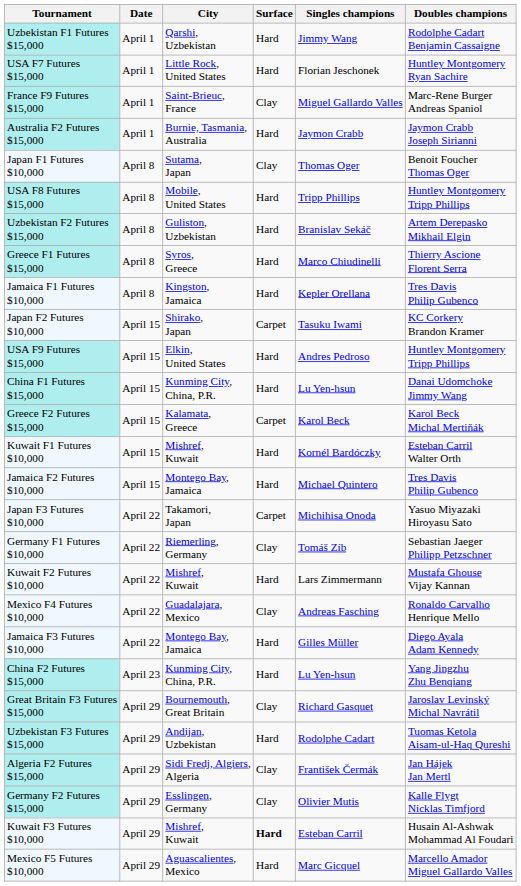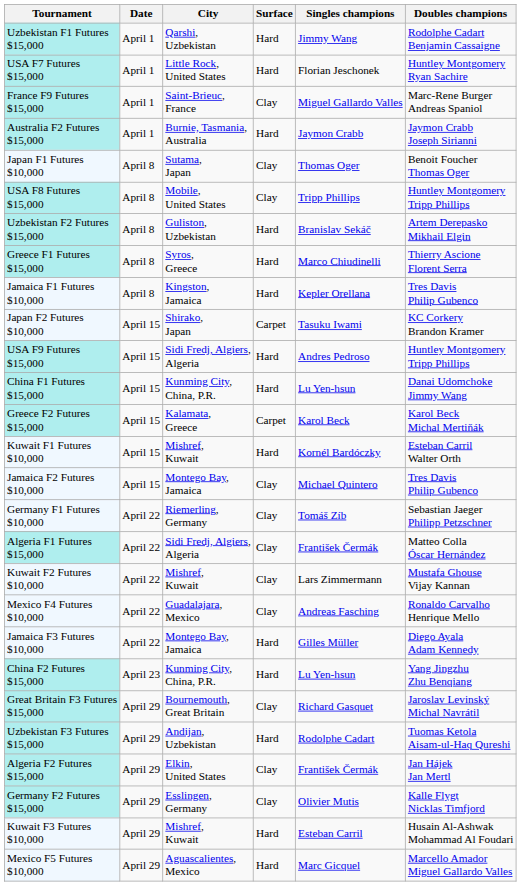 <table class="sortable wikitable" style="font-size:90%">
 <tr>
 <th>Tournament</th>
 <th>Date</th>
 <th>City</th>
 <th>Surface</th>
 <th>Singles champions</th>
 <th>Doubles champions</th>
 </tr>
 <tr>
 <td style="background:#afeeee;">Uzbekistan F1 Futures<br>$15,000</td>
 <td>April 1</td>
 <td><a href='#'>Qarshi</a>,<br>Uzbekistan</td>
 <td>Hard</td>
 <td> <a href='#'>Jimmy Wang</a></td>
 <td> <a href='#'>Rodolphe Cadart</a><br> <a href='#'>Benjamin Cassaigne</a></td>
 </tr>
 <tr>
 <td style="background:#afeeee;">USA F7 Futures<br>$15,000</td>
 <td>April 1</td>
 <td><a href='#'>Little Rock</a>,<br>United States</td>
 <td>Hard</td>
 <td> Florian Jeschonek</td>
 <td> <a href='#'>Huntley Montgomery</a><br> <a href='#'>Ryan Sachire</a></td>
 </tr>
 <tr>
 <td style="background:#afeeee;">France F9 Futures<br>$15,000</td>
 <td>April 1</td>
 <td><a href='#'>Saint-Brieuc</a>,<br>France</td>
 <td>Clay</td>
 <td> <a href='#'>Miguel Gallardo Valles</a></td>
 <td> Marc-Rene Burger<br> Andreas Spaniol</td>
 </tr>
 <tr>
 <td style="background:#afeeee;">Australia F2 Futures<br>$15,000</td>
 <td>April 1</td>
 <td><a href='#'>Burnie, Tasmania</a>,<br>Australia</td>
 <td>Hard</td>
 <td> <a href='#'>Jaymon Crabb</a></td>
 <td> <a href='#'>Jaymon Crabb</a><br> <a href='#'>Joseph Sirianni</a></td>
 </tr>
 <tr>
 <td style="background:#f0f8ff;">Japan F1 Futures<br>$10,000</td>
 <td>April 8</td>
 <td><a href='#'>Sutama</a>,<br>Japan</td>
 <td>Clay</td>
 <td> <a href='#'>Thomas Oger</a></td>
 <td> Benoit Foucher<br> <a href='#'>Thomas Oger</a></td>
 </tr>
 <tr>
 <td style="background:#afeeee;">USA F8 Futures<br>$15,000</td>
 <td>April 8</td>
 <td><a href='#'>Mobile</a>,<br>United States</td>
-<td>Hard</td>
+<td>Clay</td>
 <td> <a href='#'>Tripp Phillips</a></td>
 <td> <a href='#'>Huntley Montgomery</a><br> <a href='#'>Tripp Phillips</a></td>
 </tr>
 <tr>
 <td style="background:#afeeee;">Uzbekistan F2 Futures<br>$15,000</td>
 <td>April 8</td>
 <td><a href='#'>Guliston</a>,<br>Uzbekistan</td>
 <td>Hard</td>
 <td> <a href='#'>Branislav Sekáč</a></td>
 <td> <a href='#'>Artem Derepasko</a><br> <a href='#'>Mikhail Elgin</a></td>
 </tr>
 <tr>
 <td style="background:#afeeee;">Greece F1 Futures<br>$15,000</td>
 <td>April 8</td>
 <td><a href='#'>Syros</a>,<br>Greece</td>
 <td>Hard</td>
 <td> <a href='#'>Marco Chiudinelli</a></td>
 <td> <a href='#'>Thierry Ascione</a><br> <a href='#'>Florent Serra</a></td>
 </tr>
 <tr>
 <td style="background:#f0f8ff;">Jamaica F1 Futures<br>$10,000</td>
 <td>April 8</td>
 <td><a href='#'>Kingston</a>,<br>Jamaica</td>
 <td>Hard</td>
 <td> <a href='#'>Kepler Orellana</a></td>
 <td> <a href='#'>Tres Davis</a><br> <a href='#'>Philip Gubenco</a></td>
 </tr>
 <tr>
 <td style="background:#f0f8ff;">Japan F2 Futures<br>$10,000</td>
 <td>April 15</td>
 <td><a href='#'>Shirako</a>,<br>Japan</td>
 <td>Carpet</td>
 <td> <a href='#'>Tasuku Iwami</a></td>
 <td> <a href='#'>KC Corkery</a><br> Brandon Kramer</td>
 </tr>
 <tr>
 <td style="background:#afeeee;">USA F9 Futures<br>$15,000</td>
 <td>April 15</td>
-<td><a href='#'>Elkin</a>,<br>United States</td>
+<td><a href='#'>Sidi Fredj, Algiers</a>,<br>Algeria</td>
 <td>Hard</td>
 <td> <a href='#'>Andres Pedroso</a></td>
 <td> <a href='#'>Huntley Montgomery</a><br> <a href='#'>Tripp Phillips</a></td>
 </tr>
 <tr>
 <td style="background:#afeeee;">China F1 Futures<br>$15,000</td>
 <td>April 15</td>
 <td><a href='#'>Kunming City</a>,<br>China, P.R.</td>
 <td>Hard</td>
 <td> <a href='#'>Lu Yen-hsun</a></td>
 <td> <a href='#'>Danai Udomchoke</a><br> <a href='#'>Jimmy Wang</a></td>
 </tr>
 <tr>
 <td style="background:#afeeee;">Greece F2 Futures<br>$15,000</td>
 <td>April 15</td>
 <td><a href='#'>Kalamata</a>,<br>Greece</td>
 <td>Carpet</td>
 <td> <a href='#'>Karol Beck</a></td>
 <td> <a href='#'>Karol Beck</a><br> <a href='#'>Michal Mertiňák</a></td>
 </tr>
 <tr>
 <td style="background:#f0f8ff;">Kuwait F1 Futures<br>$10,000</td>
 <td>April 15</td>
 <td><a href='#'>Mishref</a>,<br>Kuwait</td>
 <td>Hard</td>
 <td> <a href='#'>Kornél Bardóczky</a></td>
 <td> <a href='#'>Esteban Carril</a><br> Walter Orth</td>
 </tr>
 <tr>
 <td style="background:#f0f8ff;">Jamaica F2 Futures<br>$10,000</td>
 <td>April 15</td>
 <td><a href='#'>Montego Bay</a>,<br>Jamaica</td>
-<td>Hard</td>
+<td>Clay</td>
 <td> <a href='#'>Michael Quintero</a></td>
 <td> <a href='#'>Tres Davis</a><br> <a href='#'>Philip Gubenco</a></td>
-</tr>
-<tr>
-<td style="background:#f0f8ff;">Japan F3 Futures<br>$10,000</td>
-<td>April 22</td>
-<td>Takamori,<br>Japan</td>
-<td>Carpet</td>
-<td> <a href='#'>Michihisa Onoda</a></td>
-<td> Yasuo Miyazaki<br> Hiroyasu Sato</td>
 </tr>
 <tr>
 <td style="background:#f0f8ff;">Germany F1 Futures<br>$10,000</td>
 <td>April 22</td>
 <td><a href='#'>Riemerling</a>,<br>Germany</td>
 <td>Clay</td>
 <td> <a href='#'>Tomáš Zíb</a></td>
 <td> Sebastian Jaeger<br> <a href='#'>Philipp Petzschner</a></td>
 </tr>
 <tr>
+<td style="background:#afeeee;">Algeria F1 Futures<br>$15,000</td>
+<td>April 22</td>
+<td><a href='#'>Sidi Fredj, Algiers</a>,<br>Algeria</td>
+<td>Clay</td>
+<td> <a href='#'>František Čermák</a></td>
+<td> Matteo Colla<br> <a href='#'>Óscar Hernández</a></td>
+</tr>
+<tr>
 <td style="background:#f0f8ff;">Kuwait F2 Futures<br>$10,000</td>
 <td>April 22</td>
 <td><a href='#'>Mishref</a>,<br>Kuwait</td>
-<td>Hard</td>
+<td>Clay</td>
 <td> Lars Zimmermann</td>
 <td> <a href='#'>Mustafa Ghouse</a><br> Vijay Kannan</td>
 </tr>
 <tr>
 <td style="background:#f0f8ff;">Mexico F4 Futures<br>$10,000</td>
 <td>April 22</td>
 <td><a href='#'>Guadalajara</a>,<br>Mexico</td>
 <td>Clay</td>
 <td> <a href='#'>Andreas Fasching</a></td>
 <td> <a href='#'>Ronaldo Carvalho</a><br> Henrique Mello</td>
 </tr>
 <tr>
 <td style="background:#f0f8ff;">Jamaica F3 Futures<br>$10,000</td>
 <td>April 22</td>
 <td><a href='#'>Montego Bay</a>,<br>Jamaica</td>
 <td>Hard</td>
 <td> <a href='#'>Gilles Müller</a></td>
 <td> <a href='#'>Diego Ayala</a><br> <a href='#'>Adam Kennedy</a></td>
 </tr>
 <tr>
 <td style="background:#afeeee;">China F2 Futures<br>$15,000</td>
 <td>April 23</td>
 <td><a href='#'>Kunming City</a>,<br>China, P.R.</td>
 <td>Hard</td>
 <td> <a href='#'>Lu Yen-hsun</a></td>
 <td> <a href='#'>Yang Jingzhu</a><br> <a href='#'>Zhu Benqiang</a></td>
 </tr>
 <tr>
 <td style="background:#afeeee;">Great Britain F3 Futures<br>$15,000</td>
 <td>April 29</td>
 <td><a href='#'>Bournemouth</a>,<br>Great Britain</td>
 <td>Clay</td>
 <td> <a href='#'>Richard Gasquet</a></td>
 <td> <a href='#'>Jaroslav Levinský</a><br> <a href='#'>Michal Navrátil</a></td>
 </tr>
 <tr>
 <td style="background:#afeeee;">Uzbekistan F3 Futures<br>$15,000</td>
 <td>April 29</td>
 <td><a href='#'>Andijan</a>,<br>Uzbekistan</td>
 <td>Hard</td>
 <td> <a href='#'>Rodolphe Cadart</a></td>
 <td> <a href='#'>Tuomas Ketola</a><br> <a href='#'>Aisam-ul-Haq Qureshi</a></td>
 </tr>
 <tr>
 <td style="background:#afeeee;">Algeria F2 Futures<br>$15,000</td>
 <td>April 29</td>
-<td><a href='#'>Sidi Fredj, Algiers</a>,<br>Algeria</td>
+<td><a href='#'>Elkin</a>,<br>United States</td>
 <td>Clay</td>
 <td> <a href='#'>František Čermák</a></td>
 <td> <a href='#'>Jan Hájek</a><br> <a href='#'>Jan Mertl</a></td>
 </tr>
 <tr>
 <td style="background:#afeeee;">Germany F2 Futures<br>$15,000</td>
 <td>April 29</td>
 <td><a href='#'>Esslingen</a>,<br>Germany</td>
 <td>Clay</td>
 <td> <a href='#'>Olivier Mutis</a></td>
 <td> <a href='#'>Kalle Flygt</a><br> <a href='#'>Nicklas Timfjord</a></td>
 </tr>
 <tr>
 <td style="background:#f0f8ff;">Kuwait F3 Futures<br>$10,000</td>
 <td>April 29</td>
 <td><a href='#'>Mishref</a>,<br>Kuwait</td>
-<td><strong>Hard</strong></td>
+<td>Hard</td>
 <td> <a href='#'>Esteban Carril</a></td>
 <td> Husain Al-Ashwak<br> Mohammad Al Foudari</td>
 </tr>
 <tr>
 <td style="background:#f0f8ff;">Mexico F5 Futures<br>$10,000</td>
 <td>April 29</td>
 <td><a href='#'>Aguascalientes</a>,<br>Mexico</td>
 <td>Hard</td>
 <td> <a href='#'>Marc Gicquel</a></td>
 <td> <a href='#'>Marcello Amador</a><br> <a href='#'>Miguel Gallardo Valles</a></td>
 </tr>
 </table>
